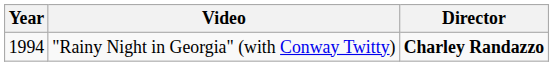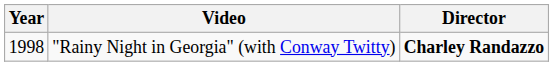 <table class="wikitable plainrowheaders">
 <tr>
 <th>Year</th>
 <th>Video</th>
 <th>Director</th>
 </tr>
 <tr>
-<td>1994</td>
+<td>1998</td>
 <td>"Rainy Night in Georgia" (with <a href='#'>Conway Twitty</a>)</td>
 <td><strong>Charley Randazzo</strong></td>
 </tr>
 </table>
